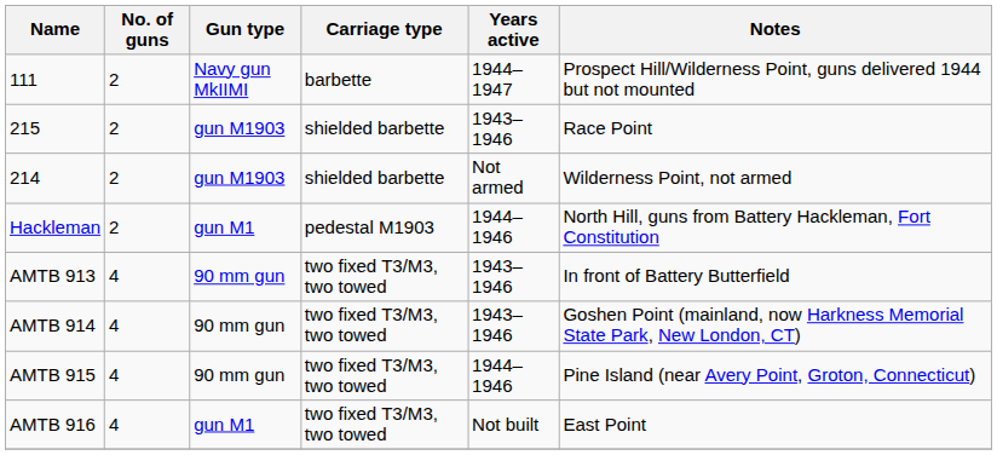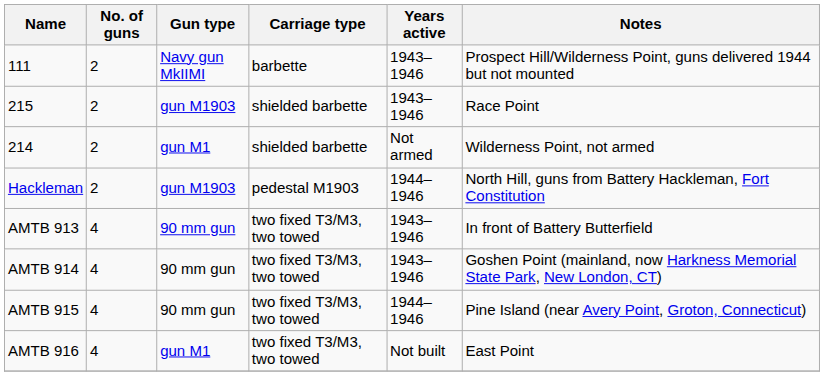 <table class="wikitable">
 <tr>
 <th>Name</th>
 <th>No. of guns</th>
 <th>Gun type</th>
 <th>Carriage type</th>
 <th>Years active</th>
 <th>Notes</th>
 </tr>
 <tr>
 <td>111</td>
 <td>2</td>
 <td><a href='#'> Navy gun MkIIMI</a></td>
 <td>barbette</td>
-<td>1944–1947</td>
+<td>1943–1946</td>
 <td>Prospect Hill/Wilderness Point, guns delivered 1944 but not mounted</td>
 </tr>
 <tr>
 <td>215</td>
 <td>2</td>
 <td><a href='#'> gun M1903</a></td>
 <td>shielded barbette</td>
 <td>1943–1946</td>
 <td>Race Point</td>
 </tr>
 <tr>
 <td>214</td>
 <td>2</td>
-<td><a href='#'> gun M1903</a></td>
+<td><a href='#'> gun M1</a></td>
 <td>shielded barbette</td>
 <td>Not armed</td>
 <td>Wilderness Point, not armed</td>
 </tr>
 <tr>
 <td><a href='#'>Hackleman</a></td>
 <td>2</td>
-<td><a href='#'> gun M1</a></td>
+<td><a href='#'> gun M1903</a></td>
 <td>pedestal M1903</td>
 <td>1944–1946</td>
 <td>North Hill, guns from Battery Hackleman, <a href='#'>Fort Constitution</a></td>
 </tr>
 <tr>
 <td>AMTB 913</td>
 <td>4</td>
 <td><a href='#'>90 mm gun</a></td>
 <td>two fixed T3/M3, two towed</td>
 <td>1943–1946</td>
 <td>In front of Battery Butterfield</td>
 </tr>
 <tr>
 <td>AMTB 914</td>
 <td>4</td>
 <td>90 mm gun</td>
 <td>two fixed T3/M3, two towed</td>
 <td>1943–1946</td>
 <td>Goshen Point (mainland, now <a href='#'>Harkness Memorial State Park</a>, <a href='#'>New London, CT</a>)</td>
 </tr>
 <tr>
 <td>AMTB 915</td>
 <td>4</td>
 <td>90 mm gun</td>
 <td>two fixed T3/M3, two towed</td>
 <td>1944–1946</td>
 <td>Pine Island (near <a href='#'>Avery Point</a>, <a href='#'>Groton, Connecticut</a>)</td>
 </tr>
 <tr>
 <td>AMTB 916</td>
 <td>4</td>
 <td><a href='#'> gun M1</a></td>
 <td>two fixed T3/M3, two towed</td>
 <td>Not built</td>
 <td>East Point</td>
 </tr>
 <tr>
 </tr>
 </table>
